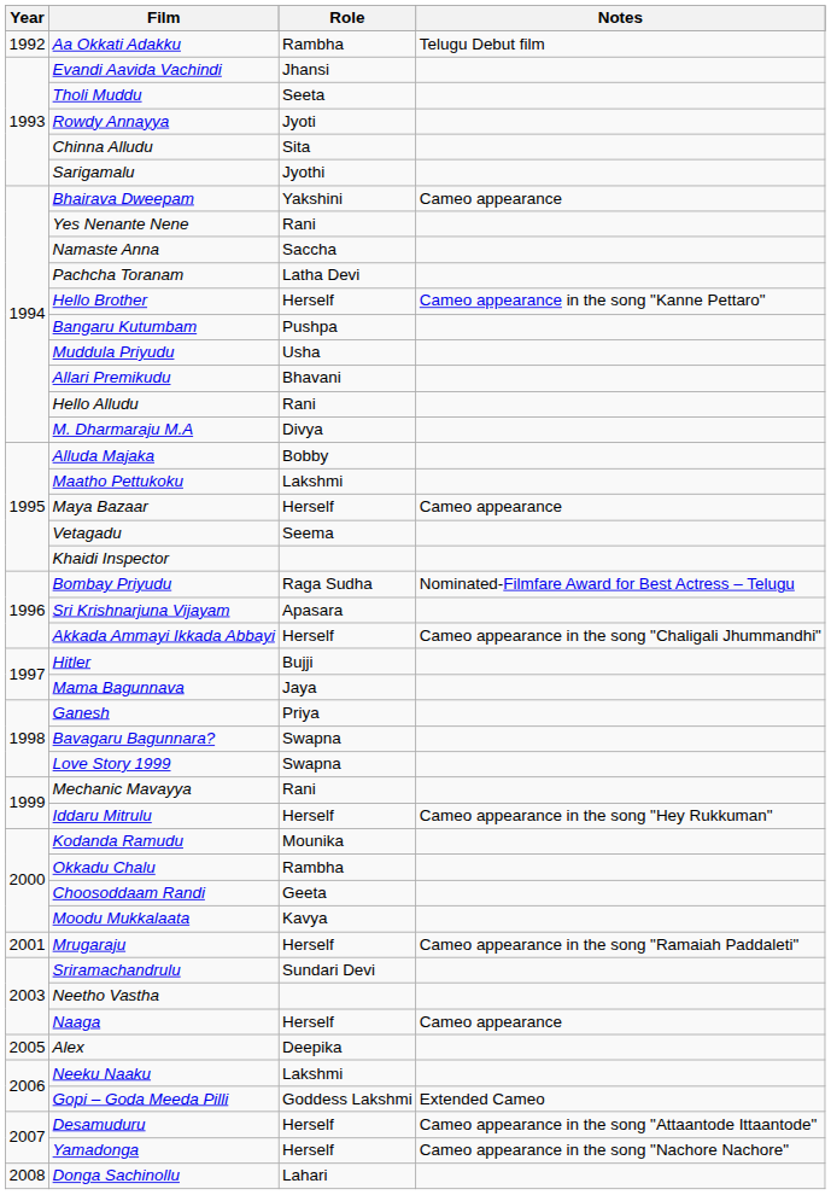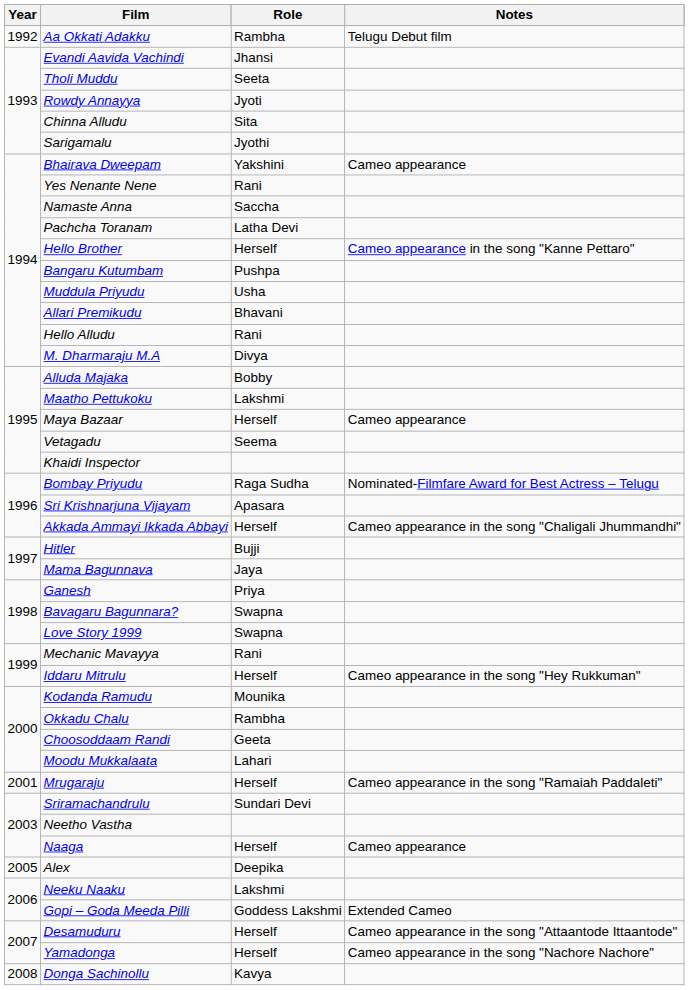 <table class="wikitable sortable">
 <tr style="background:#000;">
 <th>Year</th>
 <th>Film</th>
 <th>Role</th>
 <th class=unsortable>Notes</th>
 </tr>
 <tr>
 <td>1992</td>
 <td><em><a href='#'>Aa Okkati Adakku</a></em></td>
 <td>Rambha</td>
 <td>Telugu Debut film</td>
 </tr>
 <tr>
 <td rowspan="5">1993</td>
 <td><em><a href='#'>Evandi Aavida Vachindi</a></em></td>
 <td>Jhansi</td>
 <td></td>
 </tr>
 <tr>
 <td><em><a href='#'>Tholi Muddu</a></em></td>
 <td>Seeta</td>
 <td></td>
 </tr>
 <tr>
 <td><em><a href='#'>Rowdy Annayya</a></em></td>
 <td>Jyoti</td>
 <td></td>
 </tr>
 <tr>
 <td><em>Chinna Alludu</em></td>
 <td>Sita</td>
 <td></td>
 </tr>
 <tr>
 <td><em>Sarigamalu</em></td>
 <td>Jyothi</td>
 <td></td>
 </tr>
 <tr>
 <td rowspan="10">1994</td>
 <td><em><a href='#'>Bhairava Dweepam</a></em></td>
 <td>Yakshini</td>
 <td>Cameo appearance</td>
 </tr>
 <tr>
 <td><em>Yes Nenante Nene</em></td>
 <td>Rani</td>
 <td></td>
 </tr>
 <tr>
 <td><em>Namaste Anna</em></td>
 <td>Saccha</td>
 <td></td>
 </tr>
 <tr>
 <td><em>Pachcha Toranam</em></td>
 <td>Latha Devi</td>
 <td></td>
 </tr>
 <tr>
 <td><em><a href='#'>Hello Brother</a></em></td>
 <td>Herself</td>
 <td><a href='#'>Cameo appearance</a> in the song "Kanne Pettaro"</td>
 </tr>
 <tr>
 <td><em><a href='#'>Bangaru Kutumbam</a></em></td>
 <td>Pushpa</td>
 <td></td>
 </tr>
 <tr>
 <td><em><a href='#'>Muddula Priyudu</a></em></td>
 <td>Usha</td>
 <td></td>
 </tr>
 <tr>
 <td><em><a href='#'>Allari Premikudu</a></em></td>
 <td>Bhavani</td>
 <td></td>
 </tr>
 <tr>
 <td><em>Hello Alludu</em></td>
 <td>Rani</td>
 <td></td>
 </tr>
 <tr>
 <td><a href='#'><em>M. Dharmaraju M.A</em></a></td>
 <td>Divya</td>
 <td></td>
 </tr>
 <tr>
 <td rowspan="5">1995</td>
 <td><em><a href='#'>Alluda Majaka</a></em></td>
 <td>Bobby</td>
 <td></td>
 </tr>
 <tr>
 <td><em><a href='#'>Maatho Pettukoku</a></em></td>
 <td>Lakshmi</td>
 <td></td>
 </tr>
 <tr>
 <td><em>Maya Bazaar</em></td>
 <td>Herself</td>
 <td>Cameo appearance</td>
 </tr>
 <tr>
 <td><em>Vetagadu </em></td>
 <td>Seema</td>
 <td></td>
 </tr>
 <tr>
 <td><em>Khaidi Inspector</em></td>
 <td></td>
 <td></td>
 </tr>
 <tr>
 <td rowspan="3">1996</td>
 <td><em><a href='#'>Bombay Priyudu</a></em></td>
 <td>Raga Sudha</td>
 <td>Nominated-<a href='#'>Filmfare Award for Best Actress – Telugu</a></td>
 </tr>
 <tr>
 <td><em><a href='#'>Sri Krishnarjuna Vijayam</a></em></td>
 <td>Apasara</td>
 <td></td>
 </tr>
 <tr>
 <td><em><a href='#'>Akkada Ammayi Ikkada Abbayi</a></em></td>
 <td>Herself</td>
 <td>Cameo appearance in the song "Chaligali Jhummandhi"</td>
 </tr>
 <tr>
 <td rowspan="2">1997</td>
 <td><em><a href='#'>Hitler</a></em></td>
 <td>Bujji</td>
 <td></td>
 </tr>
 <tr>
 <td><em><a href='#'>Mama Bagunnava</a></em></td>
 <td>Jaya</td>
 <td></td>
 </tr>
 <tr>
 <td rowspan="3">1998</td>
 <td><em><a href='#'>Ganesh</a></em></td>
 <td>Priya</td>
 <td></td>
 </tr>
 <tr>
 <td><em><a href='#'>Bavagaru Bagunnara?</a></em></td>
 <td>Swapna</td>
 <td></td>
 </tr>
 <tr>
 <td><em><a href='#'>Love Story 1999</a></em></td>
 <td>Swapna</td>
 <td></td>
 </tr>
 <tr>
 <td rowspan="2">1999</td>
 <td><em>Mechanic Mavayya</em></td>
 <td>Rani</td>
 <td></td>
 </tr>
 <tr>
 <td><em><a href='#'>Iddaru Mitrulu</a></em></td>
 <td>Herself</td>
 <td>Cameo appearance in the song "Hey Rukkuman"</td>
 </tr>
 <tr>
 <td rowspan="4">2000</td>
 <td><em><a href='#'>Kodanda Ramudu</a></em></td>
 <td>Mounika</td>
 <td></td>
 </tr>
 <tr>
 <td><em><a href='#'>Okkadu Chalu</a></em></td>
 <td>Rambha</td>
 <td></td>
 </tr>
 <tr>
 <td><em><a href='#'>Choosoddaam Randi</a></em></td>
 <td>Geeta</td>
 <td></td>
 </tr>
 <tr>
 <td><em><a href='#'>Moodu Mukkalaata</a></em></td>
-<td>Kavya</td>
+<td>Lahari</td>
 <td></td>
 </tr>
 <tr>
 <td>2001</td>
 <td><em><a href='#'>Mrugaraju</a></em></td>
 <td>Herself</td>
 <td>Cameo appearance in the song "Ramaiah Paddaleti"</td>
 </tr>
 <tr>
 <td rowspan="3">2003</td>
 <td><em><a href='#'>Sriramachandrulu</a></em></td>
 <td>Sundari Devi</td>
 <td></td>
 </tr>
 <tr>
 <td><em>Neetho Vastha</em></td>
 <td></td>
 <td></td>
 </tr>
 <tr>
 <td><em><a href='#'>Naaga</a></em></td>
 <td>Herself</td>
 <td>Cameo appearance</td>
 </tr>
 <tr>
 <td>2005</td>
 <td><em>Alex</em></td>
 <td>Deepika</td>
 <td></td>
 </tr>
 <tr>
 <td rowspan="2">2006</td>
 <td><em><a href='#'>Neeku Naaku</a></em></td>
 <td>Lakshmi</td>
 <td></td>
 </tr>
 <tr>
 <td><em><a href='#'>Gopi – Goda Meeda Pilli</a></em></td>
 <td>Goddess Lakshmi</td>
 <td>Extended Cameo</td>
 </tr>
 <tr>
 <td rowspan="2">2007</td>
 <td><em><a href='#'>Desamuduru</a></em></td>
 <td>Herself</td>
 <td>Cameo appearance in the song "Attaantode Ittaantode"</td>
 </tr>
 <tr>
 <td><em><a href='#'>Yamadonga</a></em></td>
 <td>Herself</td>
 <td>Cameo appearance in the song "Nachore Nachore"</td>
 </tr>
 <tr>
 <td>2008</td>
 <td><em><a href='#'>Donga Sachinollu</a></em></td>
-<td>Lahari</td>
+<td>Kavya</td>
 <td></td>
 </tr>
 </table>
